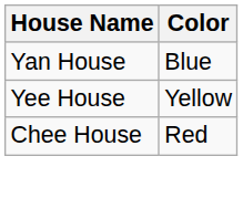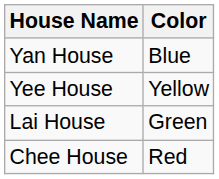 <table class="wikitable">
 <tr>
 <th>House Name</th>
 <th>Color</th>
 </tr>
 <tr>
 <td>Yan House</td>
 <td>Blue</td>
 </tr>
 <tr>
 <td>Yee House</td>
 <td>Yellow</td>
 </tr>
 <tr>
+<td>Lai House</td>
+<td>Green</td>
+</tr>
+<tr>
 <td>Chee House</td>
 <td>Red</td>
 </tr>
 </table>
